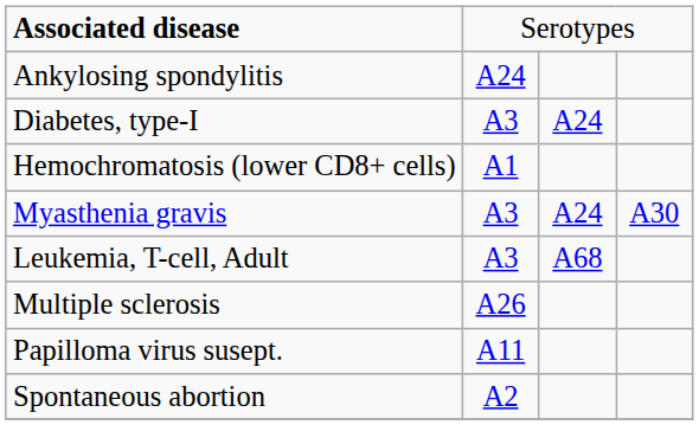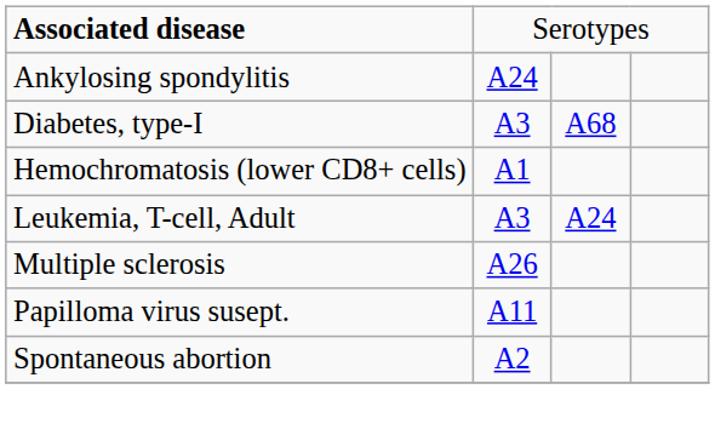 <table class="wikitable" align = "right" style = "margin-left: 2em;">
 <tr>
 <td><strong>Associated disease</strong></td>
 <td colspan = "3" align="center">Serotypes</td>
 </tr>
 <tr>
 <td>Ankylosing spondylitis</td>
 <td align = "center" width = "35px"><a href='#'>A24</a></td>
 <td width = "35px"></td>
 <td width = "35px"></td>
 </tr>
 <tr>
 <td>Diabetes, type-I</td>
 <td align = "center"><a href='#'>A3</a></td>
-<td align = "center"><a href='#'>A24</a></td>
+<td align = "center"><a href='#'>A68</a></td>
 <td width = "35px"></td>
 </tr>
 <tr>
 <td>Hemochromatosis (lower CD8+ cells)</td>
 <td align = "center"><a href='#'>A1</a></td>
 <td></td>
 <td></td>
 </tr>
 <tr>
-<td><a href='#'>Myasthenia gravis</a></td>
+<td>Leukemia, T-cell,  Adult</td>
 <td align = "center"><a href='#'>A3</a></td>
 <td align = "center"><a href='#'>A24</a></td>
-<td align = "center"><a href='#'>A30</a></td>
-</tr>
-<tr>
-<td>Leukemia, T-cell,  Adult</td>
-<td align = "center"><a href='#'>A3</a></td>
-<td align = "center"><a href='#'>A68</a></td>
 <td></td>
 </tr>
 <tr>
 <td>Multiple  sclerosis</td>
 <td align = "center"><a href='#'>A26</a></td>
 <td></td>
 <td></td>
 </tr>
 <tr>
 <td>Papilloma virus susept.</td>
 <td align = "center"><a href='#'>A11</a></td>
 <td></td>
 <td></td>
 </tr>
 <tr>
 <td>Spontaneous abortion</td>
 <td align = "center"><a href='#'>A2</a></td>
 <td></td>
 <td></td>
 </tr>
 <tr>
 </tr>
 </table>
